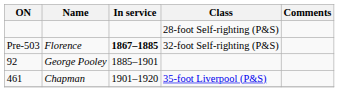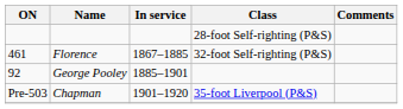 <table class="wikitable">
 <tr>
 <th>ON</th>
 <th>Name</th>
 <th>In service</th>
 <th>Class</th>
 <th>Comments</th>
 </tr>
 <tr>
 <td></td>
 <td></td>
 <td></td>
 <td>28-foot Self-righting (P&S)</td>
 <td></td>
 </tr>
 <tr>
-<td>Pre-503</td>
+<td>461</td>
 <td><em>Florence</em></td>
-<td><strong>1867–1885</strong></td>
+<td>1867–1885</td>
 <td>32-foot Self-righting (P&S)</td>
 <td></td>
 </tr>
 <tr>
 <td>92</td>
 <td><em>George Pooley</em></td>
 <td>1885–1901</td>
 <td></td>
 <td></td>
 </tr>
 <tr>
-<td>461</td>
+<td>Pre-503</td>
 <td><em>Chapman</em></td>
 <td>1901–1920</td>
 <td><a href='#'>35-foot Liverpool (P&S)</a></td>
 <td></td>
 </tr>
 <tr>
 </tr>
 </table>
